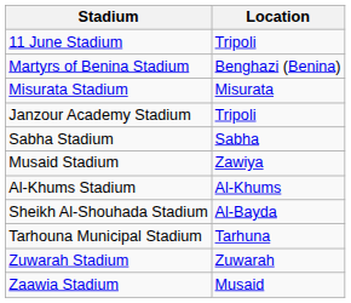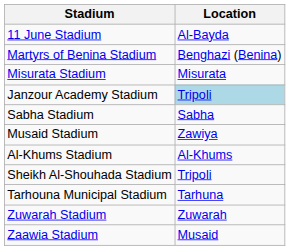 <table class="wikitable sortable">
 <tr>
 <th>Stadium</th>
 <th>Location</th>
 </tr>
 <tr>
 <td><a href='#'>11 June Stadium</a></td>
-<td><a href='#'>Tripoli</a></td>
+<td><a href='#'>Al-Bayda</a></td>
 </tr>
 <tr>
 <td><a href='#'>Martyrs of Benina Stadium</a></td>
 <td><a href='#'>Benghazi</a> (<a href='#'>Benina</a>)</td>
 </tr>
 <tr>
 <td><a href='#'>Misurata Stadium</a></td>
 <td><a href='#'>Misurata</a></td>
 </tr>
 <tr>
 <td>Janzour Academy Stadium</td>
-<td><a href='#'>Tripoli</a></td>
+<td style="background: lightblue;"><a href='#'>Tripoli</a></td>
 </tr>
 <tr>
 <td>Sabha Stadium</td>
 <td><a href='#'>Sabha</a></td>
 </tr>
 <tr>
 <td>Musaid Stadium</td>
 <td><a href='#'>Zawiya</a></td>
 </tr>
 <tr>
 <td>Al-Khums Stadium</td>
 <td><a href='#'>Al-Khums</a></td>
 </tr>
 <tr>
 <td>Sheikh Al-Shouhada Stadium</td>
-<td><a href='#'>Al-Bayda</a></td>
+<td><a href='#'>Tripoli</a></td>
 </tr>
 <tr>
 <td>Tarhouna Municipal Stadium</td>
 <td><a href='#'>Tarhuna</a></td>
 </tr>
 <tr>
 <td><a href='#'>Zuwarah Stadium</a></td>
 <td><a href='#'>Zuwarah</a></td>
 </tr>
 <tr>
 <td><a href='#'>Zaawia Stadium</a></td>
 <td><a href='#'>Musaid</a></td>
 </tr>
 </table>
